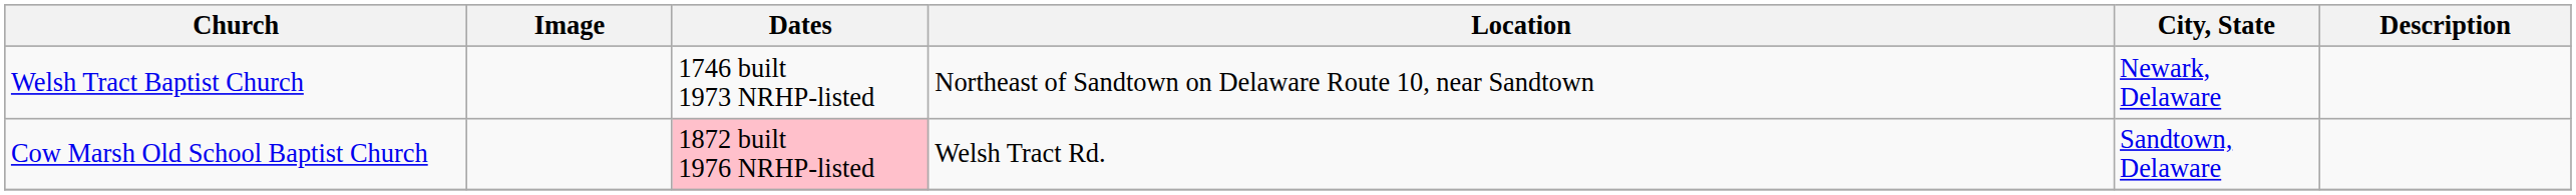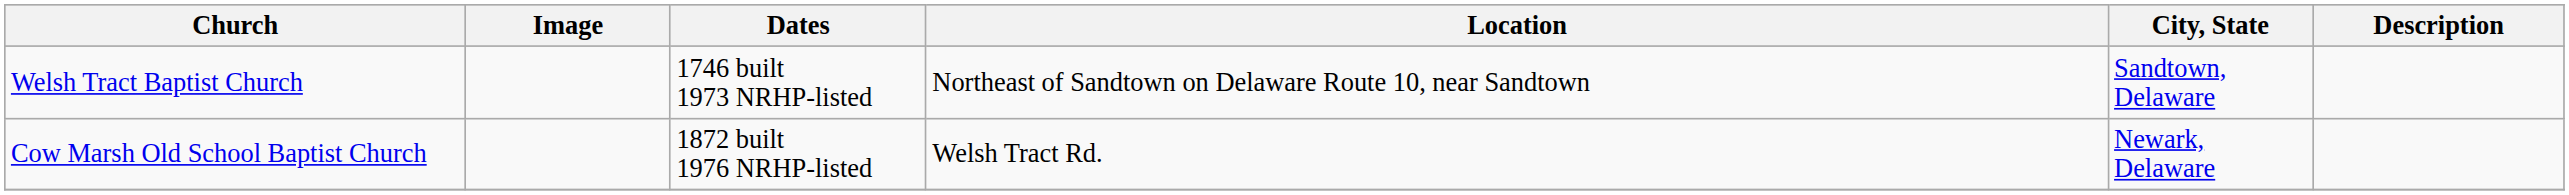 <table class="wikitable sortable" style="width:98%">
 <tr>
 <th width = 18%><strong>Church</strong></th>
 <th width = 8% class="unsortable"><strong>Image</strong></th>
 <th width = 10%><strong>Dates</strong></th>
 <th><strong>Location</strong></th>
 <th width = 8%><strong>City, State</strong></th>
 <th class="unsortable"><strong>Description</strong></th>
 </tr>
 <tr ->
 <td><a href='#'>Welsh Tract Baptist Church</a></td>
 <td></td>
 <td>1746 built<br>1973 NRHP-listed</td>
 <td>Northeast of Sandtown on Delaware Route 10, near Sandtown<br><small></small></td>
-<td><a href='#'>Newark, Delaware</a></td>
+<td><a href='#'>Sandtown, Delaware</a></td>
 <td></td>
 </tr>
 <tr ->
 <td><a href='#'>Cow Marsh Old School Baptist Church</a></td>
 <td></td>
-<td style="background: pink;">1872 built<br>1976 NRHP-listed</td>
+<td>1872 built<br>1976 NRHP-listed</td>
 <td>Welsh Tract Rd.<br><small></small></td>
-<td><a href='#'>Sandtown, Delaware</a></td>
+<td><a href='#'>Newark, Delaware</a></td>
 <td></td>
 </tr>
 <tr ->
 </tr>
 </table>
